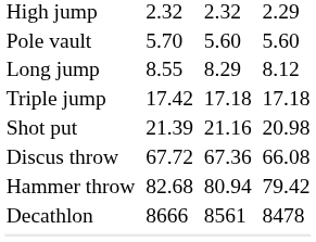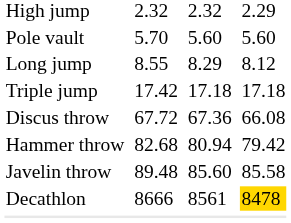 <table>
 <tr>
 <td>High jump<br></td>
 <td></td>
 <td>2.32</td>
 <td></td>
 <td>2.32</td>
 <td></td>
 <td>2.29</td>
 </tr>
 <tr>
 <td>Pole vault<br></td>
 <td></td>
 <td>5.70</td>
 <td></td>
 <td>5.60</td>
 <td></td>
 <td>5.60</td>
 </tr>
 <tr>
 <td>Long jump<br></td>
 <td></td>
 <td>8.55</td>
 <td></td>
 <td>8.29</td>
 <td></td>
 <td>8.12</td>
 </tr>
 <tr>
 <td>Triple jump<br></td>
 <td></td>
 <td>17.42</td>
 <td></td>
 <td>17.18</td>
 <td></td>
 <td>17.18</td>
 </tr>
 <tr>
-<td>Shot put<br></td>
-<td></td>
-<td>21.39</td>
-<td></td>
-<td>21.16</td>
-<td></td>
-<td>20.98</td>
-</tr>
-<tr>
 <td>Discus throw<br></td>
 <td></td>
 <td>67.72</td>
 <td></td>
 <td>67.36</td>
 <td></td>
 <td>66.08</td>
 </tr>
 <tr>
 <td>Hammer throw<br></td>
 <td></td>
 <td>82.68</td>
 <td></td>
 <td>80.94</td>
 <td></td>
 <td>79.42</td>
 </tr>
 <tr>
+<td>Javelin throw<br></td>
+<td></td>
+<td>89.48</td>
+<td></td>
+<td>85.60</td>
+<td></td>
+<td>85.58</td>
+</tr>
+<tr>
 <td>Decathlon<br></td>
 <td></td>
 <td>8666</td>
 <td></td>
 <td>8561</td>
 <td></td>
-<td>8478</td>
+<td style="background: gold;">8478</td>
 </tr>
 <tr>
 </tr>
 <tr bgcolor= e8e8e8>
 <td colspan=7></td>
 </tr>
 </table>
